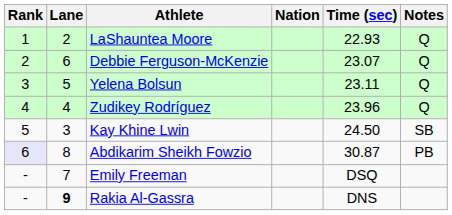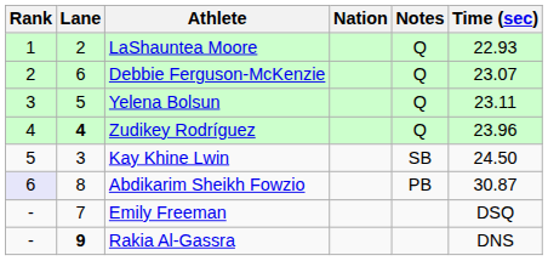 <table class="wikitable sortable" style="text-align:center">
 <tr>
 <th>Rank</th>
 <th>Lane</th>
 <th>Athlete</th>
 <th>Nation</th>
+<th>Notes</th>
 <th>Time (<a href='#'>sec</a>)</th>
-<th>Notes</th>
 </tr>
 <tr bgcolor=ccffcc>
 <td>1</td>
 <td>2</td>
 <td align="left"><a href='#'>LaShauntea Moore</a></td>
 <td align=left></td>
+<td>Q</td>
 <td>22.93</td>
-<td>Q</td>
 </tr>
 <tr bgcolor=ccffcc>
 <td>2</td>
 <td>6</td>
 <td align="left"><a href='#'>Debbie Ferguson-McKenzie</a></td>
 <td align=left></td>
+<td>Q</td>
 <td>23.07</td>
-<td>Q</td>
 </tr>
 <tr bgcolor=ccffcc>
 <td>3</td>
 <td>5</td>
 <td align="left"><a href='#'>Yelena Bolsun</a></td>
 <td align=left></td>
+<td>Q</td>
 <td>23.11</td>
-<td>Q</td>
 </tr>
 <tr bgcolor=ccffcc>
 <td>4</td>
-<td>4</td>
+<td><strong>4</strong></td>
 <td align="left"><a href='#'>Zudikey Rodríguez</a></td>
 <td align=left></td>
+<td>Q</td>
 <td>23.96</td>
-<td>Q</td>
 </tr>
 <tr>
 <td>5</td>
 <td>3</td>
 <td align="left"><a href='#'>Kay Khine Lwin</a></td>
 <td align=left></td>
+<td>SB</td>
 <td>24.50</td>
-<td>SB</td>
 </tr>
 <tr>
 <td style="background: lavender;">6</td>
 <td>8</td>
 <td align="left"><a href='#'>Abdikarim Sheikh Fowzio</a></td>
 <td align=left></td>
+<td>PB</td>
 <td>30.87</td>
-<td>PB</td>
 </tr>
 <tr>
 <td>-</td>
 <td>7</td>
 <td align="left"><a href='#'>Emily Freeman</a></td>
 <td align=left></td>
+<td></td>
 <td>DSQ</td>
-<td></td>
 </tr>
 <tr>
 <td>-</td>
 <td><strong>9</strong></td>
 <td align="left"><a href='#'>Rakia Al-Gassra</a></td>
 <td align=left></td>
+<td></td>
 <td>DNS</td>
-<td></td>
 </tr>
 </table>
